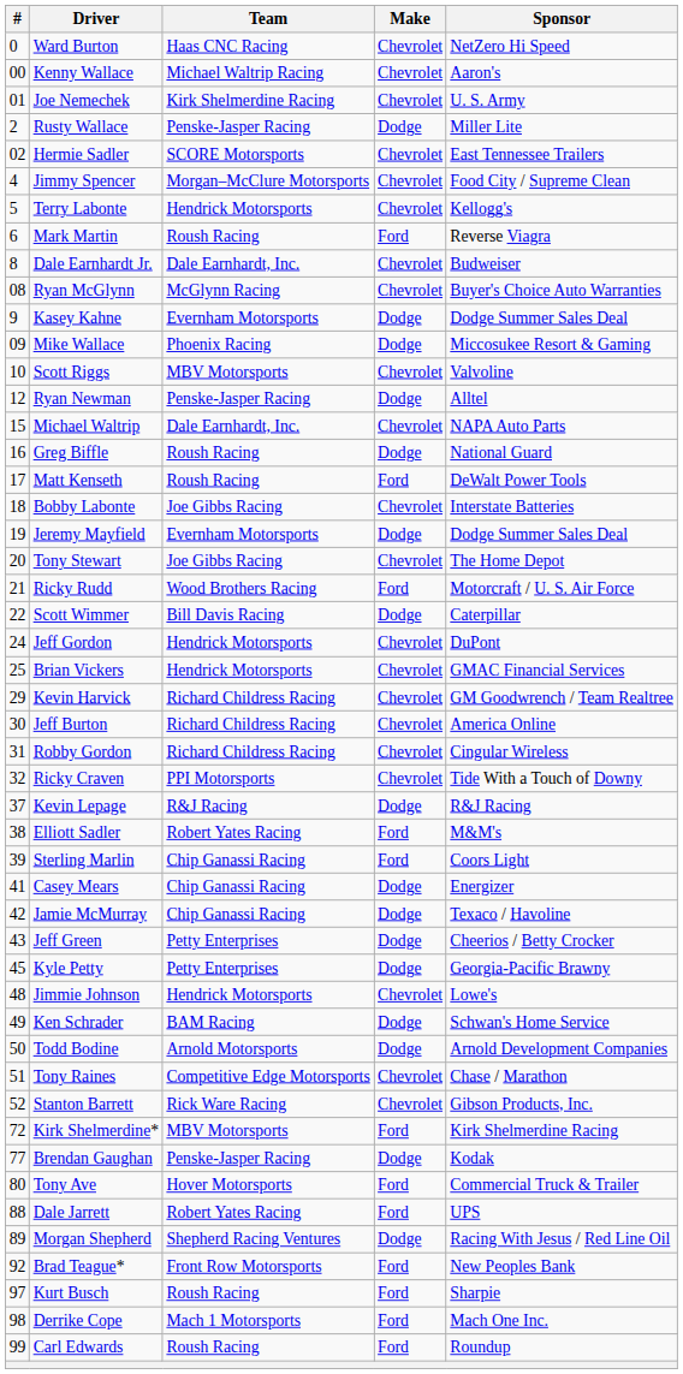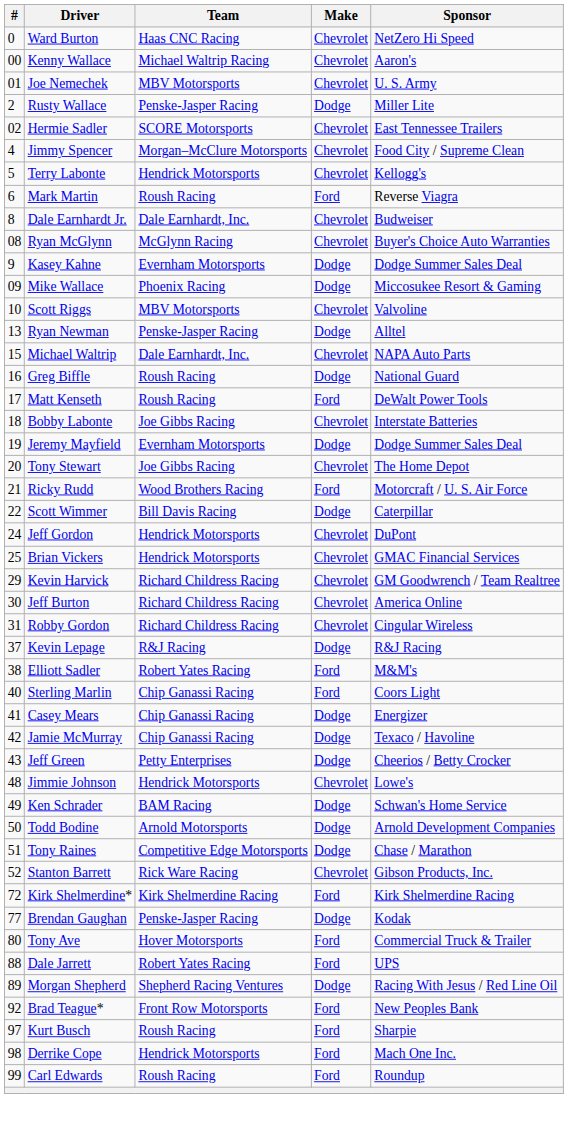 <table class="wikitable" style="font-size:95%">
 <tr>
 <th>#</th>
 <th>Driver</th>
 <th>Team</th>
 <th>Make</th>
 <th>Sponsor</th>
 </tr>
 <tr>
 <td>0</td>
 <td><a href='#'>Ward Burton</a></td>
 <td><a href='#'>Haas CNC Racing</a></td>
 <td><a href='#'>Chevrolet</a></td>
 <td><a href='#'>NetZero Hi Speed</a></td>
 </tr>
 <tr>
 <td>00</td>
 <td><a href='#'>Kenny Wallace</a></td>
 <td><a href='#'>Michael Waltrip Racing</a></td>
 <td><a href='#'>Chevrolet</a></td>
 <td><a href='#'>Aaron's</a></td>
 </tr>
 <tr>
 <td>01</td>
 <td><a href='#'>Joe Nemechek</a></td>
-<td><a href='#'>Kirk Shelmerdine Racing</a></td>
+<td><a href='#'>MBV Motorsports</a></td>
 <td><a href='#'>Chevrolet</a></td>
 <td><a href='#'>U. S. Army</a></td>
 </tr>
 <tr>
 <td>2</td>
 <td><a href='#'>Rusty Wallace</a></td>
 <td><a href='#'>Penske-Jasper Racing</a></td>
 <td><a href='#'>Dodge</a></td>
 <td><a href='#'>Miller Lite</a></td>
 </tr>
 <tr>
 <td>02</td>
 <td><a href='#'>Hermie Sadler</a></td>
 <td><a href='#'>SCORE Motorsports</a></td>
 <td><a href='#'>Chevrolet</a></td>
 <td><a href='#'>East Tennessee Trailers</a></td>
 </tr>
 <tr>
 <td>4</td>
 <td><a href='#'>Jimmy Spencer</a></td>
 <td><a href='#'>Morgan–McClure Motorsports</a></td>
 <td><a href='#'>Chevrolet</a></td>
 <td><a href='#'>Food City</a> / <a href='#'>Supreme Clean</a></td>
 </tr>
 <tr>
 <td>5</td>
 <td><a href='#'>Terry Labonte</a></td>
 <td><a href='#'>Hendrick Motorsports</a></td>
 <td><a href='#'>Chevrolet</a></td>
 <td><a href='#'>Kellogg's</a></td>
 </tr>
 <tr>
 <td>6</td>
 <td><a href='#'>Mark Martin</a></td>
 <td><a href='#'>Roush Racing</a></td>
 <td><a href='#'>Ford</a></td>
 <td>Reverse <a href='#'>Viagra</a></td>
 </tr>
 <tr>
 <td>8</td>
 <td><a href='#'>Dale Earnhardt Jr.</a></td>
 <td><a href='#'>Dale Earnhardt, Inc.</a></td>
 <td><a href='#'>Chevrolet</a></td>
 <td><a href='#'>Budweiser</a></td>
 </tr>
 <tr>
 <td>08</td>
 <td><a href='#'>Ryan McGlynn</a></td>
 <td><a href='#'>McGlynn Racing</a></td>
 <td><a href='#'>Chevrolet</a></td>
 <td><a href='#'>Buyer's Choice Auto Warranties</a></td>
 </tr>
 <tr>
 <td>9</td>
 <td><a href='#'>Kasey Kahne</a></td>
 <td><a href='#'>Evernham Motorsports</a></td>
 <td><a href='#'>Dodge</a></td>
 <td><a href='#'>Dodge Summer Sales Deal</a></td>
 </tr>
 <tr>
 <td>09</td>
 <td><a href='#'>Mike Wallace</a></td>
 <td><a href='#'>Phoenix Racing</a></td>
 <td><a href='#'>Dodge</a></td>
 <td><a href='#'>Miccosukee Resort & Gaming</a></td>
 </tr>
 <tr>
 <td>10</td>
 <td><a href='#'>Scott Riggs</a></td>
 <td><a href='#'>MBV Motorsports</a></td>
 <td><a href='#'>Chevrolet</a></td>
 <td><a href='#'>Valvoline</a></td>
 </tr>
 <tr>
-<td>12</td>
+<td>13</td>
 <td><a href='#'>Ryan Newman</a></td>
 <td><a href='#'>Penske-Jasper Racing</a></td>
 <td><a href='#'>Dodge</a></td>
 <td><a href='#'>Alltel</a></td>
 </tr>
 <tr>
 <td>15</td>
 <td><a href='#'>Michael Waltrip</a></td>
 <td><a href='#'>Dale Earnhardt, Inc.</a></td>
 <td><a href='#'>Chevrolet</a></td>
 <td><a href='#'>NAPA Auto Parts</a></td>
 </tr>
 <tr>
 <td>16</td>
 <td><a href='#'>Greg Biffle</a></td>
 <td><a href='#'>Roush Racing</a></td>
 <td><a href='#'>Dodge</a></td>
 <td><a href='#'>National Guard</a></td>
 </tr>
 <tr>
 <td>17</td>
 <td><a href='#'>Matt Kenseth</a></td>
 <td><a href='#'>Roush Racing</a></td>
 <td><a href='#'>Ford</a></td>
 <td><a href='#'>DeWalt Power Tools</a></td>
 </tr>
 <tr>
 <td>18</td>
 <td><a href='#'>Bobby Labonte</a></td>
 <td><a href='#'>Joe Gibbs Racing</a></td>
 <td><a href='#'>Chevrolet</a></td>
 <td><a href='#'>Interstate Batteries</a></td>
 </tr>
 <tr>
 <td>19</td>
 <td><a href='#'>Jeremy Mayfield</a></td>
 <td><a href='#'>Evernham Motorsports</a></td>
 <td><a href='#'>Dodge</a></td>
 <td><a href='#'>Dodge Summer Sales Deal</a></td>
 </tr>
 <tr>
 <td>20</td>
 <td><a href='#'>Tony Stewart</a></td>
 <td><a href='#'>Joe Gibbs Racing</a></td>
 <td><a href='#'>Chevrolet</a></td>
 <td><a href='#'>The Home Depot</a></td>
 </tr>
 <tr>
 <td>21</td>
 <td><a href='#'>Ricky Rudd</a></td>
 <td><a href='#'>Wood Brothers Racing</a></td>
 <td><a href='#'>Ford</a></td>
 <td><a href='#'>Motorcraft</a> / <a href='#'>U. S. Air Force</a></td>
 </tr>
 <tr>
 <td>22</td>
 <td><a href='#'>Scott Wimmer</a></td>
 <td><a href='#'>Bill Davis Racing</a></td>
 <td><a href='#'>Dodge</a></td>
 <td><a href='#'>Caterpillar</a></td>
 </tr>
 <tr>
 <td>24</td>
 <td><a href='#'>Jeff Gordon</a></td>
 <td><a href='#'>Hendrick Motorsports</a></td>
 <td><a href='#'>Chevrolet</a></td>
 <td><a href='#'>DuPont</a></td>
 </tr>
 <tr>
 <td>25</td>
 <td><a href='#'>Brian Vickers</a></td>
 <td><a href='#'>Hendrick Motorsports</a></td>
 <td><a href='#'>Chevrolet</a></td>
 <td><a href='#'>GMAC Financial Services</a></td>
 </tr>
 <tr>
 <td>29</td>
 <td><a href='#'>Kevin Harvick</a></td>
 <td><a href='#'>Richard Childress Racing</a></td>
 <td><a href='#'>Chevrolet</a></td>
 <td><a href='#'>GM Goodwrench</a> / <a href='#'>Team Realtree</a></td>
 </tr>
 <tr>
 <td>30</td>
 <td><a href='#'>Jeff Burton</a></td>
 <td><a href='#'>Richard Childress Racing</a></td>
 <td><a href='#'>Chevrolet</a></td>
 <td><a href='#'>America Online</a></td>
 </tr>
 <tr>
 <td>31</td>
 <td><a href='#'>Robby Gordon</a></td>
 <td><a href='#'>Richard Childress Racing</a></td>
 <td><a href='#'>Chevrolet</a></td>
 <td><a href='#'>Cingular Wireless</a></td>
 </tr>
 <tr>
-<td>32</td>
-<td><a href='#'>Ricky Craven</a></td>
-<td><a href='#'>PPI Motorsports</a></td>
-<td><a href='#'>Chevrolet</a></td>
-<td><a href='#'>Tide</a> With a Touch of <a href='#'>Downy</a></td>
-</tr>
-<tr>
 <td>37</td>
 <td><a href='#'>Kevin Lepage</a></td>
 <td><a href='#'>R&J Racing</a></td>
 <td><a href='#'>Dodge</a></td>
 <td><a href='#'>R&J Racing</a></td>
 </tr>
 <tr>
 <td>38</td>
 <td><a href='#'>Elliott Sadler</a></td>
 <td><a href='#'>Robert Yates Racing</a></td>
 <td><a href='#'>Ford</a></td>
 <td><a href='#'>M&M's</a></td>
 </tr>
 <tr>
-<td>39</td>
+<td>40</td>
 <td><a href='#'>Sterling Marlin</a></td>
 <td><a href='#'>Chip Ganassi Racing</a></td>
 <td><a href='#'>Ford</a></td>
 <td><a href='#'>Coors Light</a></td>
 </tr>
 <tr>
 <td>41</td>
 <td><a href='#'>Casey Mears</a></td>
 <td><a href='#'>Chip Ganassi Racing</a></td>
 <td><a href='#'>Dodge</a></td>
 <td><a href='#'>Energizer</a></td>
 </tr>
 <tr>
 <td>42</td>
 <td><a href='#'>Jamie McMurray</a></td>
 <td><a href='#'>Chip Ganassi Racing</a></td>
 <td><a href='#'>Dodge</a></td>
 <td><a href='#'>Texaco</a> / <a href='#'>Havoline</a></td>
 </tr>
 <tr>
 <td>43</td>
 <td><a href='#'>Jeff Green</a></td>
 <td><a href='#'>Petty Enterprises</a></td>
 <td><a href='#'>Dodge</a></td>
 <td><a href='#'>Cheerios</a> / <a href='#'>Betty Crocker</a></td>
 </tr>
 <tr>
-<td>45</td>
-<td><a href='#'>Kyle Petty</a></td>
-<td><a href='#'>Petty Enterprises</a></td>
-<td><a href='#'>Dodge</a></td>
-<td><a href='#'>Georgia-Pacific Brawny</a></td>
-</tr>
-<tr>
 <td>48</td>
 <td><a href='#'>Jimmie Johnson</a></td>
 <td><a href='#'>Hendrick Motorsports</a></td>
 <td><a href='#'>Chevrolet</a></td>
 <td><a href='#'>Lowe's</a></td>
 </tr>
 <tr>
 <td>49</td>
 <td><a href='#'>Ken Schrader</a></td>
 <td><a href='#'>BAM Racing</a></td>
 <td><a href='#'>Dodge</a></td>
 <td><a href='#'>Schwan's Home Service</a></td>
 </tr>
 <tr>
 <td>50</td>
 <td><a href='#'>Todd Bodine</a></td>
 <td><a href='#'>Arnold Motorsports</a></td>
 <td><a href='#'>Dodge</a></td>
 <td><a href='#'>Arnold Development Companies</a></td>
 </tr>
 <tr>
 <td>51</td>
 <td><a href='#'>Tony Raines</a></td>
 <td><a href='#'>Competitive Edge Motorsports</a></td>
-<td><a href='#'>Chevrolet</a></td>
+<td><a href='#'>Dodge</a></td>
 <td><a href='#'>Chase</a> / <a href='#'>Marathon</a></td>
 </tr>
 <tr>
 <td>52</td>
 <td><a href='#'>Stanton Barrett</a></td>
 <td><a href='#'>Rick Ware Racing</a></td>
 <td><a href='#'>Chevrolet</a></td>
 <td><a href='#'>Gibson Products, Inc.</a></td>
 </tr>
 <tr>
 <td>72</td>
 <td><a href='#'>Kirk Shelmerdine</a>*</td>
-<td><a href='#'>MBV Motorsports</a></td>
+<td><a href='#'>Kirk Shelmerdine Racing</a></td>
 <td><a href='#'>Ford</a></td>
 <td><a href='#'>Kirk Shelmerdine Racing</a></td>
 </tr>
 <tr>
 <td>77</td>
 <td><a href='#'>Brendan Gaughan</a></td>
 <td><a href='#'>Penske-Jasper Racing</a></td>
 <td><a href='#'>Dodge</a></td>
 <td><a href='#'>Kodak</a></td>
 </tr>
 <tr>
 <td>80</td>
 <td><a href='#'>Tony Ave</a></td>
 <td><a href='#'>Hover Motorsports</a></td>
 <td><a href='#'>Ford</a></td>
 <td><a href='#'>Commercial Truck & Trailer</a></td>
 </tr>
 <tr>
 <td>88</td>
 <td><a href='#'>Dale Jarrett</a></td>
 <td><a href='#'>Robert Yates Racing</a></td>
 <td><a href='#'>Ford</a></td>
 <td><a href='#'>UPS</a></td>
 </tr>
 <tr>
 <td>89</td>
 <td><a href='#'>Morgan Shepherd</a></td>
 <td><a href='#'>Shepherd Racing Ventures</a></td>
 <td><a href='#'>Dodge</a></td>
 <td><a href='#'>Racing With Jesus</a> / <a href='#'>Red Line Oil</a></td>
 </tr>
 <tr>
 <td>92</td>
 <td><a href='#'>Brad Teague</a>*</td>
 <td><a href='#'>Front Row Motorsports</a></td>
 <td><a href='#'>Ford</a></td>
 <td><a href='#'>New Peoples Bank</a></td>
 </tr>
 <tr>
 <td>97</td>
 <td><a href='#'>Kurt Busch</a></td>
 <td><a href='#'>Roush Racing</a></td>
 <td><a href='#'>Ford</a></td>
 <td><a href='#'>Sharpie</a></td>
 </tr>
 <tr>
 <td>98</td>
 <td><a href='#'>Derrike Cope</a></td>
-<td><a href='#'>Mach 1 Motorsports</a></td>
+<td><a href='#'>Hendrick Motorsports</a></td>
 <td><a href='#'>Ford</a></td>
 <td><a href='#'>Mach One Inc.</a></td>
 </tr>
 <tr>
 <td>99</td>
 <td><a href='#'>Carl Edwards</a></td>
 <td><a href='#'>Roush Racing</a></td>
 <td><a href='#'>Ford</a></td>
 <td><a href='#'>Roundup</a></td>
 </tr>
 <tr>
 <th colspan="5"></th>
 </tr>
 </table>
